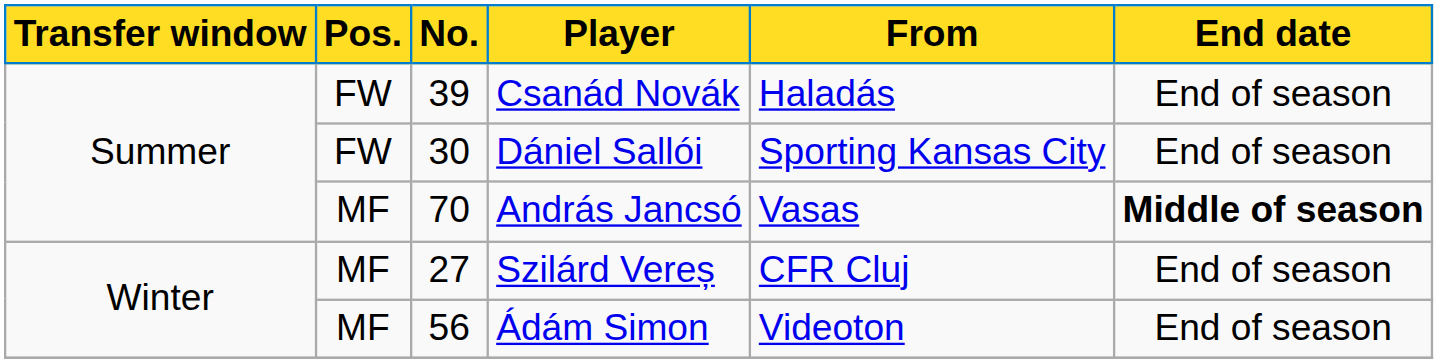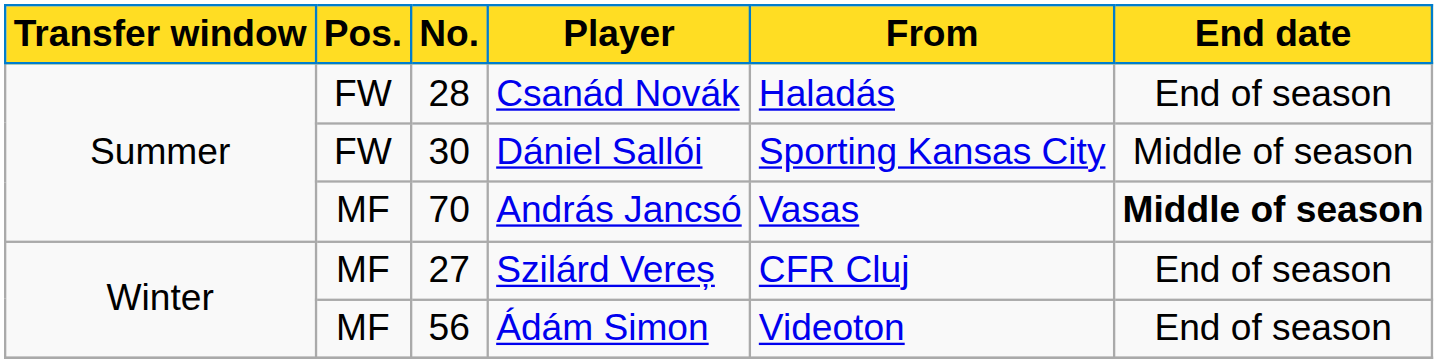 <table class="wikitable plainrowheaders sortable">
 <tr>
 <th style="background-color:#FFDD23;color:black;border:1px solid #007DCD">Transfer window</th>
 <th style="background-color:#FFDD23;color:black;border:1px solid #007DCD">Pos.</th>
 <th style="background-color:#FFDD23;color:black;border:1px solid #007DCD">No.</th>
 <th style="background-color:#FFDD23;color:black;border:1px solid #007DCD">Player</th>
 <th style="background-color:#FFDD23;color:black;border:1px solid #007DCD">From</th>
 <th style="background-color:#FFDD23;color:black;border:1px solid #007DCD">End date</th>
 </tr>
 <tr>
 <td rowspan="3" style="text-align:center;">Summer</td>
 <td style=text-align:center;>FW</td>
-<td style=text-align:center;>39</td>
+<td style=text-align:center;>28</td>
 <td style=text-align:left;> <a href='#'>Csanád Novák</a></td>
 <td style=text-align:left;><a href='#'>Haladás</a></td>
 <td style=text-align:center;>End of season</td>
 </tr>
 <tr>
 <td style=text-align:center;>FW</td>
 <td style=text-align:center;>30</td>
 <td style=text-align:left;> <a href='#'>Dániel Sallói</a></td>
 <td style=text-align:left;> <a href='#'>Sporting Kansas City</a></td>
-<td style=text-align:center;>End of season</td>
+<td style=text-align:center;>Middle of season</td>
 </tr>
 <tr>
 <td style=text-align:center;>MF</td>
 <td style=text-align:center;>70</td>
 <td style=text-align:left;> <a href='#'>András Jancsó</a></td>
 <td style=text-align:left;><a href='#'>Vasas</a></td>
 <td style=text-align:center;><strong>Middle of season</strong></td>
 </tr>
 <tr>
 <td rowspan="2" style="text-align:center;">Winter</td>
 <td style=text-align:center;>MF</td>
 <td style=text-align:center;>27</td>
 <td style=text-align:left;> <a href='#'>Szilárd Vereș</a></td>
 <td style=text-align:left;> <a href='#'>CFR Cluj</a></td>
 <td style=text-align:center;>End of season</td>
 </tr>
 <tr>
 <td style=text-align:center;>MF</td>
 <td style=text-align:center;>56</td>
 <td style=text-align:left;> <a href='#'>Ádám Simon</a></td>
 <td style=text-align:left;><a href='#'>Videoton</a></td>
 <td style=text-align:center;>End of season</td>
 </tr>
 <tr>
 </tr>
 </table>
